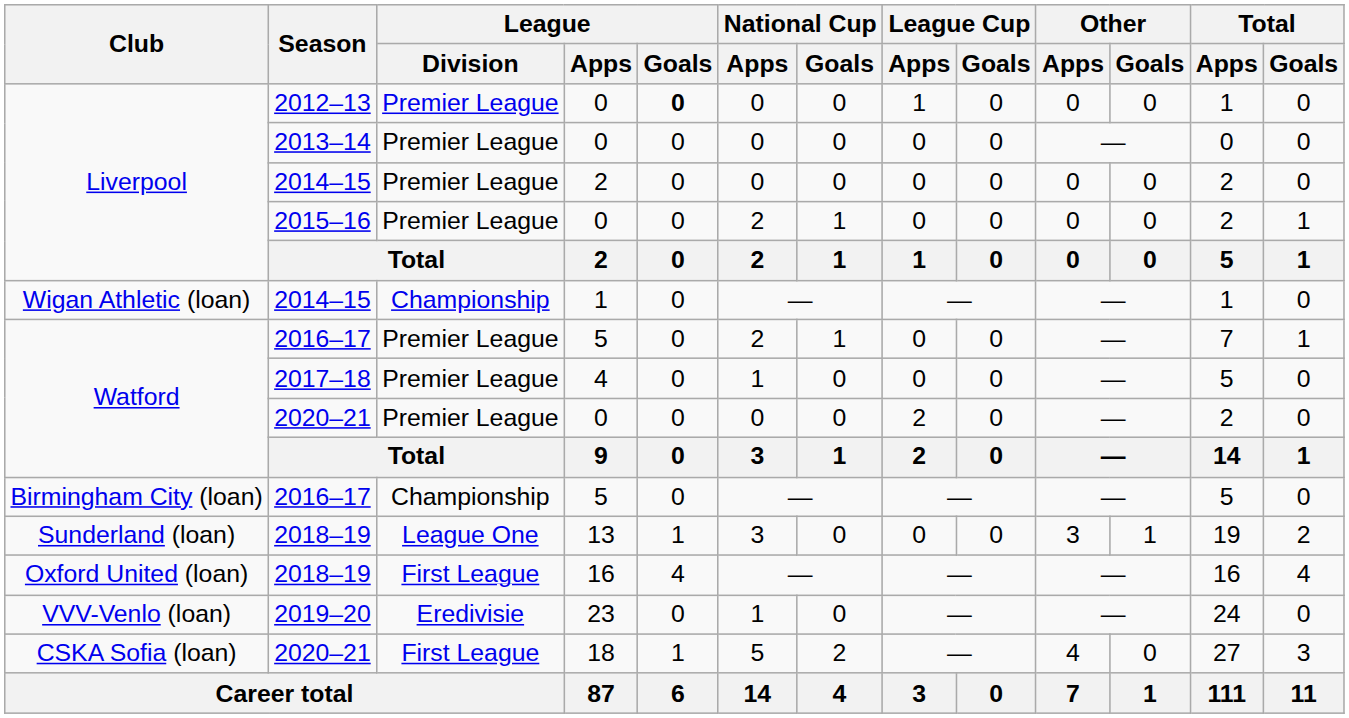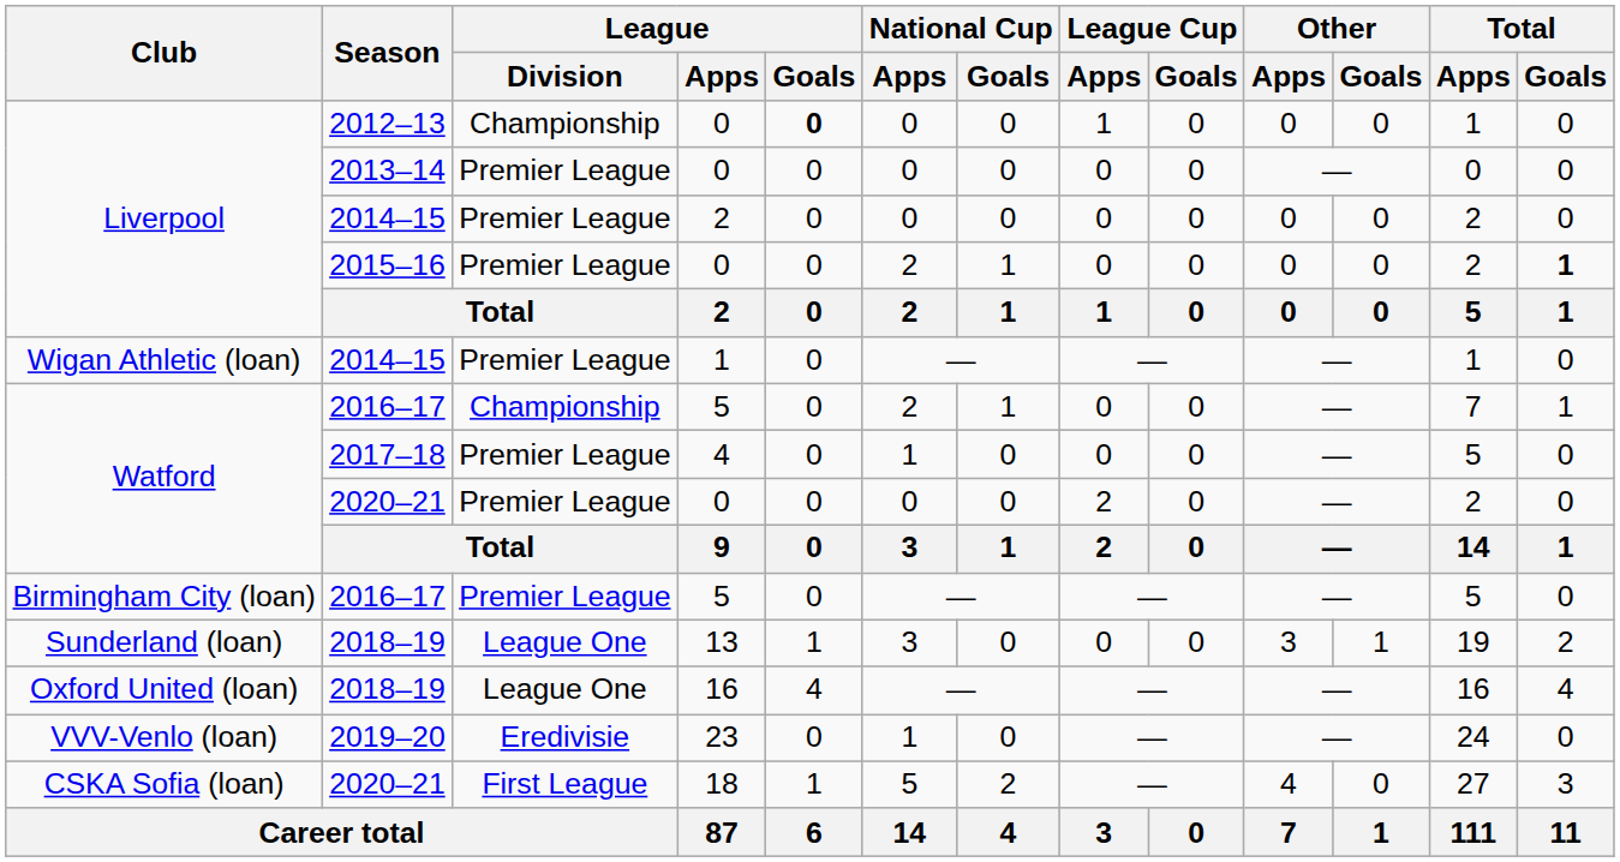 <table class="wikitable" style="text-align: center;">
 <tr>
 <th rowspan="2">Club</th>
 <th rowspan="2">Season</th>
 <th colspan="3">League</th>
 <th colspan="2">National Cup</th>
 <th colspan="2">League Cup</th>
 <th colspan="2">Other</th>
 <th colspan="2">Total</th>
 </tr>
 <tr>
 <th>Division</th>
 <th>Apps</th>
 <th>Goals</th>
 <th>Apps</th>
 <th>Goals</th>
 <th>Apps</th>
 <th>Goals</th>
 <th>Apps</th>
 <th>Goals</th>
 <th>Apps</th>
 <th>Goals</th>
 </tr>
 <tr>
 <td rowspan="5"><a href='#'>Liverpool</a></td>
 <td><a href='#'>2012–13</a></td>
-<td><a href='#'>Premier League</a></td>
+<td>Championship</td>
 <td>0</td>
 <td><strong>0</strong></td>
 <td>0</td>
 <td>0</td>
 <td>1</td>
 <td>0</td>
 <td>0</td>
 <td>0</td>
 <td>1</td>
 <td>0</td>
 </tr>
 <tr>
 <td><a href='#'>2013–14</a></td>
 <td>Premier League</td>
 <td>0</td>
 <td>0</td>
 <td>0</td>
 <td>0</td>
 <td>0</td>
 <td>0</td>
 <td colspan="2">—</td>
 <td>0</td>
 <td>0</td>
 </tr>
 <tr>
 <td><a href='#'>2014–15</a></td>
 <td>Premier League</td>
 <td>2</td>
 <td>0</td>
 <td>0</td>
 <td>0</td>
 <td>0</td>
 <td>0</td>
 <td>0</td>
 <td>0</td>
 <td>2</td>
 <td>0</td>
 </tr>
 <tr>
 <td><a href='#'>2015–16</a></td>
 <td>Premier League</td>
 <td>0</td>
 <td>0</td>
 <td>2</td>
 <td>1</td>
 <td>0</td>
 <td>0</td>
 <td>0</td>
 <td>0</td>
 <td>2</td>
-<td>1</td>
+<td><strong>1</strong></td>
 </tr>
 <tr>
 <th colspan="2">Total</th>
 <th>2</th>
 <th>0</th>
 <th>2</th>
 <th>1</th>
 <th>1</th>
 <th>0</th>
 <th>0</th>
 <th>0</th>
 <th>5</th>
 <th>1</th>
 </tr>
 <tr>
 <td><a href='#'>Wigan Athletic</a> (loan)</td>
 <td><a href='#'>2014–15</a></td>
-<td><a href='#'>Championship</a></td>
+<td>Premier League</td>
 <td>1</td>
 <td>0</td>
 <td colspan="2">—</td>
 <td colspan="2">—</td>
 <td colspan="2">—</td>
 <td>1</td>
 <td>0</td>
 </tr>
 <tr>
 <td rowspan="4"><a href='#'>Watford</a></td>
 <td><a href='#'>2016–17</a></td>
-<td>Premier League</td>
+<td><a href='#'>Championship</a></td>
 <td>5</td>
 <td>0</td>
 <td>2</td>
 <td>1</td>
 <td>0</td>
 <td>0</td>
 <td colspan="2">—</td>
 <td>7</td>
 <td>1</td>
 </tr>
 <tr>
 <td><a href='#'>2017–18</a></td>
 <td>Premier League</td>
 <td>4</td>
 <td>0</td>
 <td>1</td>
 <td>0</td>
 <td>0</td>
 <td>0</td>
 <td colspan="2">—</td>
 <td>5</td>
 <td>0</td>
 </tr>
 <tr>
 <td><a href='#'>2020–21</a></td>
 <td>Premier League</td>
 <td>0</td>
 <td>0</td>
 <td>0</td>
 <td>0</td>
 <td>2</td>
 <td>0</td>
 <td colspan="2">—</td>
 <td>2</td>
 <td>0</td>
 </tr>
 <tr>
 <th colspan="2">Total</th>
 <th>9</th>
 <th>0</th>
 <th>3</th>
 <th>1</th>
 <th>2</th>
 <th>0</th>
 <th colspan="2">—</th>
 <th>14</th>
 <th>1</th>
 </tr>
 <tr>
 <td><a href='#'>Birmingham City</a> (loan)</td>
 <td><a href='#'>2016–17</a></td>
-<td>Championship</td>
+<td><a href='#'>Premier League</a></td>
 <td>5</td>
 <td>0</td>
 <td colspan="2">—</td>
 <td colspan="2">—</td>
 <td colspan="2">—</td>
 <td>5</td>
 <td>0</td>
 </tr>
 <tr>
 <td><a href='#'>Sunderland</a> (loan)</td>
 <td><a href='#'>2018–19</a></td>
 <td><a href='#'>League One</a></td>
 <td>13</td>
 <td>1</td>
 <td>3</td>
 <td>0</td>
 <td>0</td>
 <td>0</td>
 <td>3</td>
 <td>1</td>
 <td>19</td>
 <td>2</td>
 </tr>
 <tr>
 <td><a href='#'>Oxford United</a> (loan)</td>
 <td><a href='#'>2018–19</a></td>
-<td><a href='#'>First League</a></td>
+<td>League One</td>
 <td>16</td>
 <td>4</td>
 <td colspan="2">—</td>
 <td colspan="2">—</td>
 <td colspan="2">—</td>
 <td>16</td>
 <td>4</td>
 </tr>
 <tr>
 <td><a href='#'>VVV-Venlo</a> (loan)</td>
 <td><a href='#'>2019–20</a></td>
 <td><a href='#'>Eredivisie</a></td>
 <td>23</td>
 <td>0</td>
 <td>1</td>
 <td>0</td>
 <td colspan="2">—</td>
 <td colspan="2">—</td>
 <td>24</td>
 <td>0</td>
 </tr>
 <tr>
 <td><a href='#'>CSKA Sofia</a> (loan)</td>
 <td><a href='#'>2020–21</a></td>
 <td><a href='#'>First League</a></td>
 <td>18</td>
 <td>1</td>
 <td>5</td>
 <td>2</td>
 <td colspan="2">—</td>
 <td>4</td>
 <td>0</td>
 <td>27</td>
 <td>3</td>
 </tr>
 <tr>
 <th colspan="3">Career total</th>
 <th>87</th>
 <th>6</th>
 <th>14</th>
 <th>4</th>
 <th>3</th>
 <th>0</th>
 <th>7</th>
 <th>1</th>
 <th>111</th>
 <th>11</th>
 </tr>
 </table>
